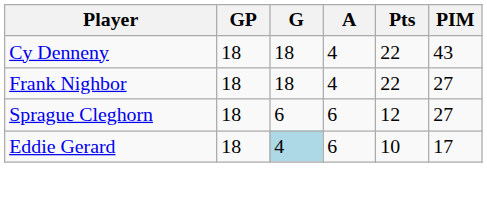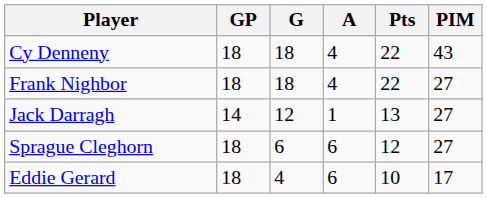 <table class="wikitable">
 <tr>
 <th bgcolor="#DDDDFF" width="40%">Player</th>
 <th bgcolor="#DDDDFF" width="10%">GP</th>
 <th bgcolor="#DDDDFF" width="10%">G</th>
 <th bgcolor="#DDDDFF" width="10%">A</th>
 <th bgcolor="#DDDDFF" width="10%">Pts</th>
 <th bgcolor="#DDDDFF" width="10%">PIM</th>
 </tr>
 <tr>
 <td><a href='#'>Cy Denneny</a></td>
 <td>18</td>
 <td>18</td>
 <td>4</td>
 <td>22</td>
 <td>43</td>
 </tr>
 <tr>
 <td><a href='#'>Frank Nighbor</a></td>
 <td>18</td>
 <td>18</td>
 <td>4</td>
 <td>22</td>
 <td>27</td>
 </tr>
 <tr>
+<td><a href='#'>Jack Darragh</a></td>
+<td>14</td>
+<td>12</td>
+<td>1</td>
+<td>13</td>
+<td>27</td>
+</tr>
+<tr>
 <td><a href='#'>Sprague Cleghorn</a></td>
 <td>18</td>
 <td>6</td>
 <td>6</td>
 <td>12</td>
 <td>27</td>
 </tr>
 <tr>
 <td><a href='#'>Eddie Gerard</a></td>
 <td>18</td>
-<td style="background: lightblue;">4</td>
+<td>4</td>
 <td>6</td>
 <td>10</td>
 <td>17</td>
 </tr>
 </table>
